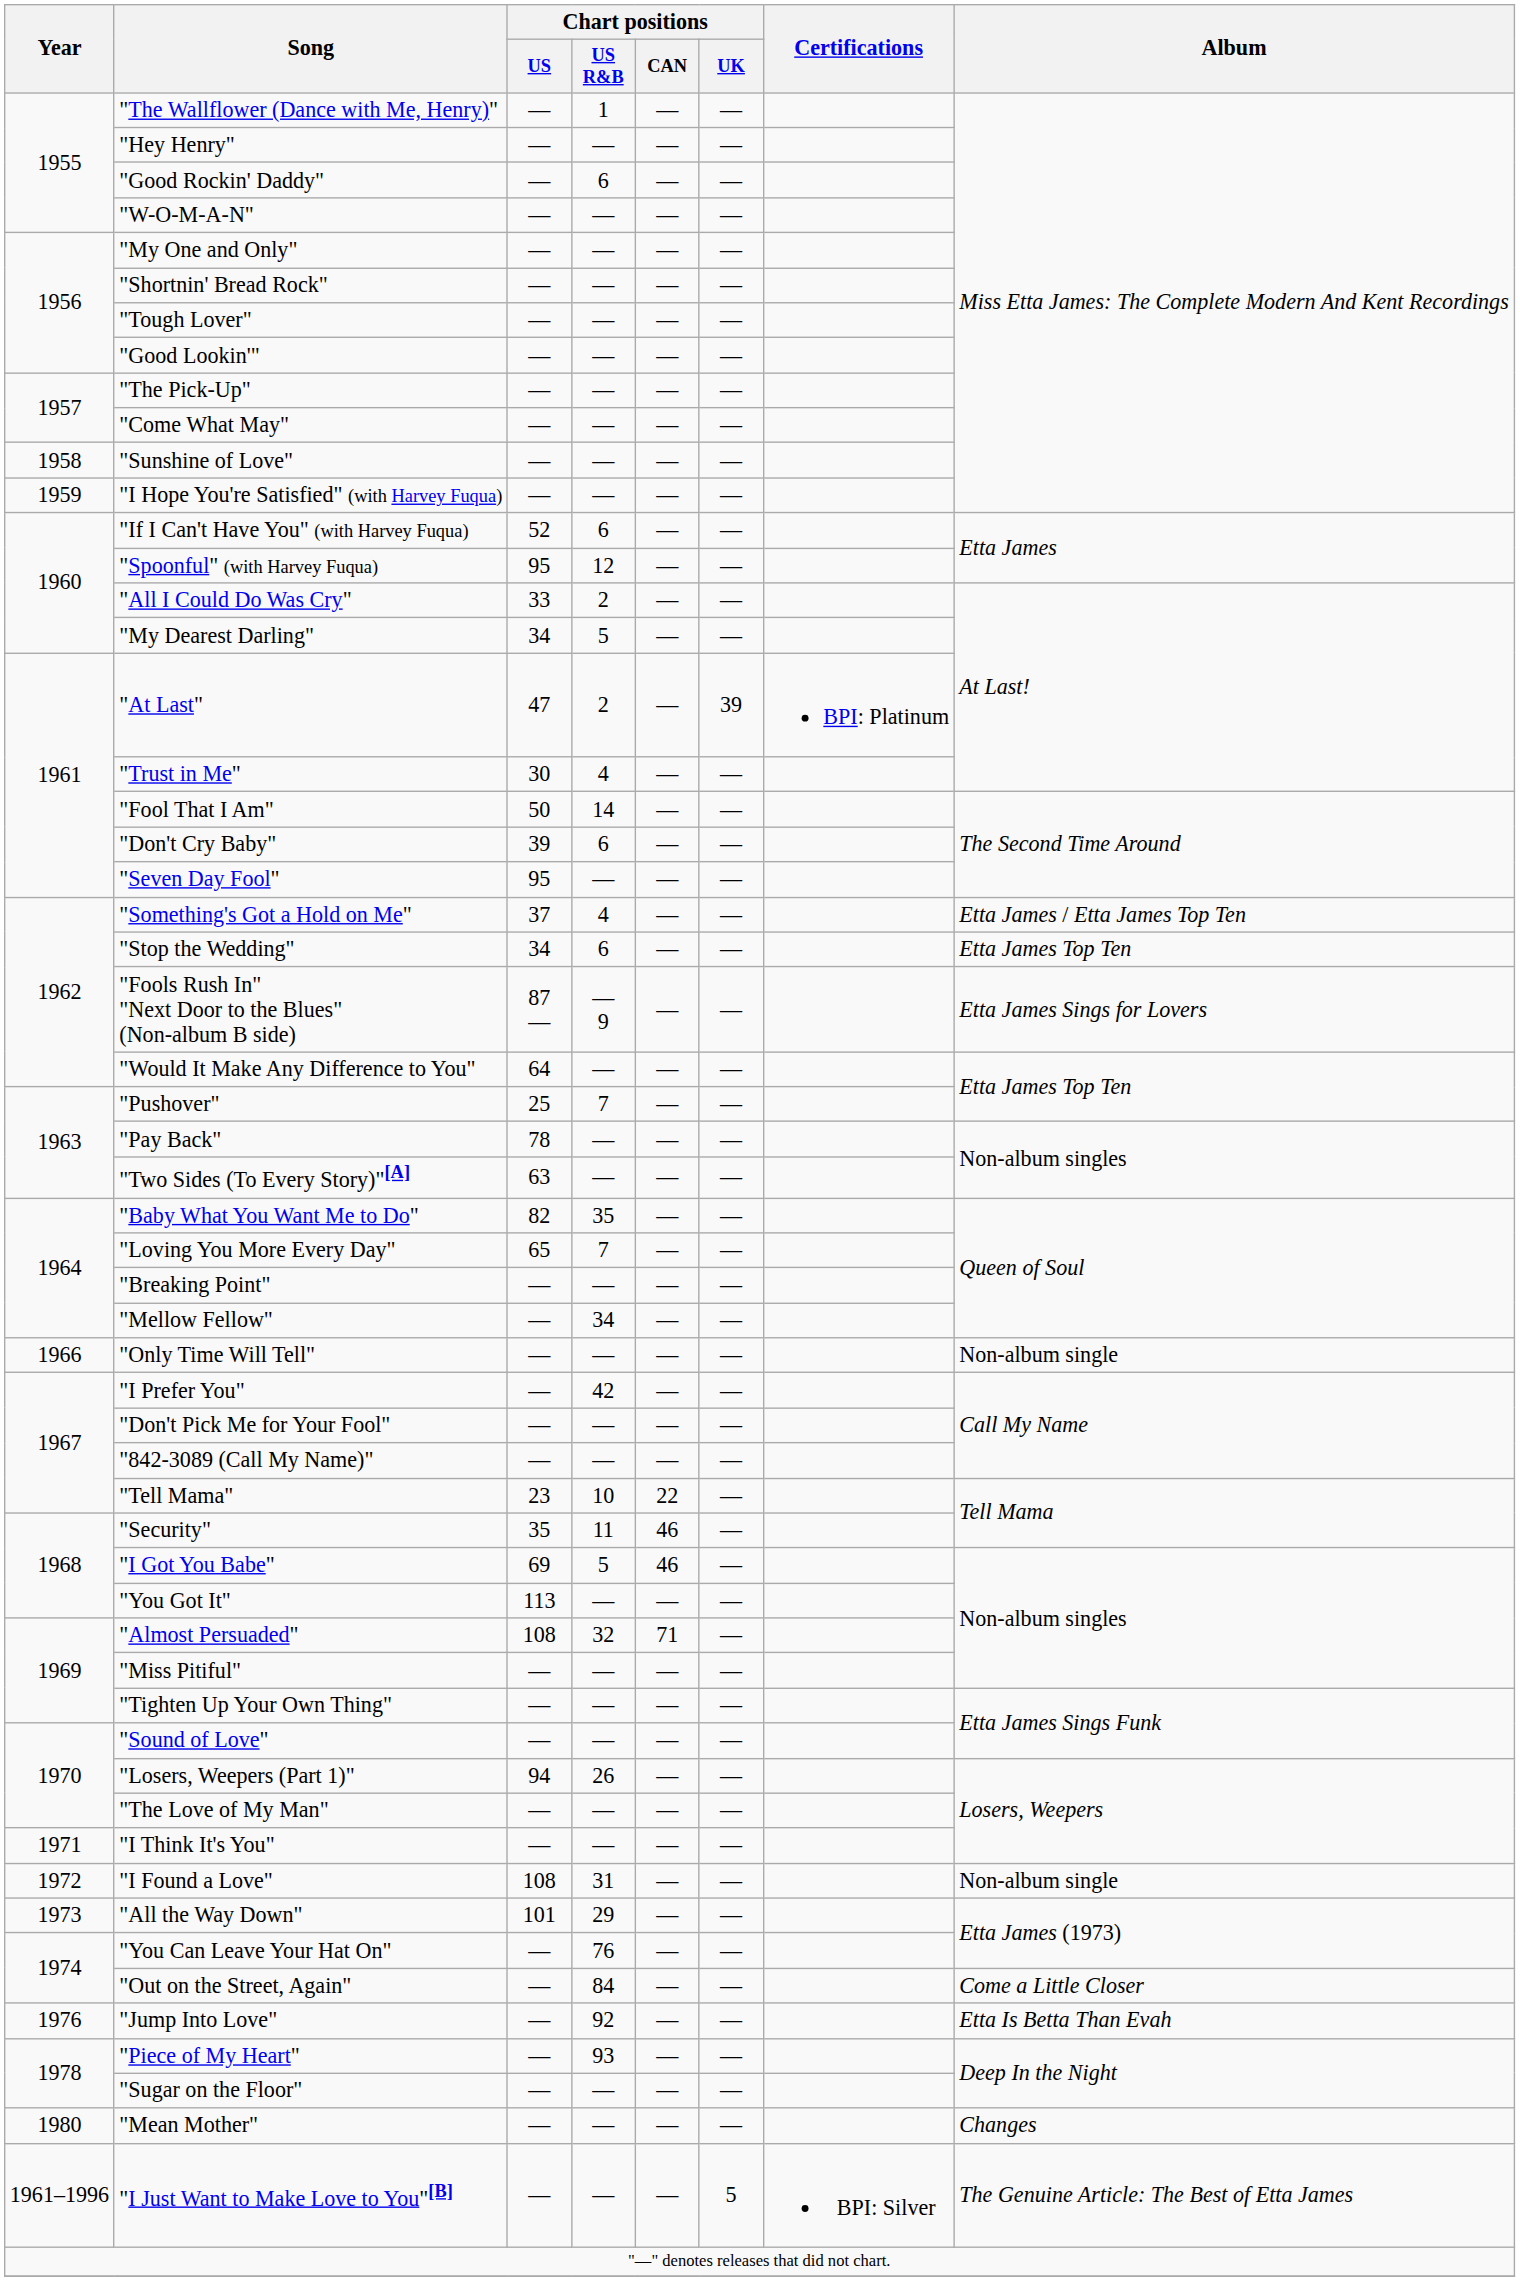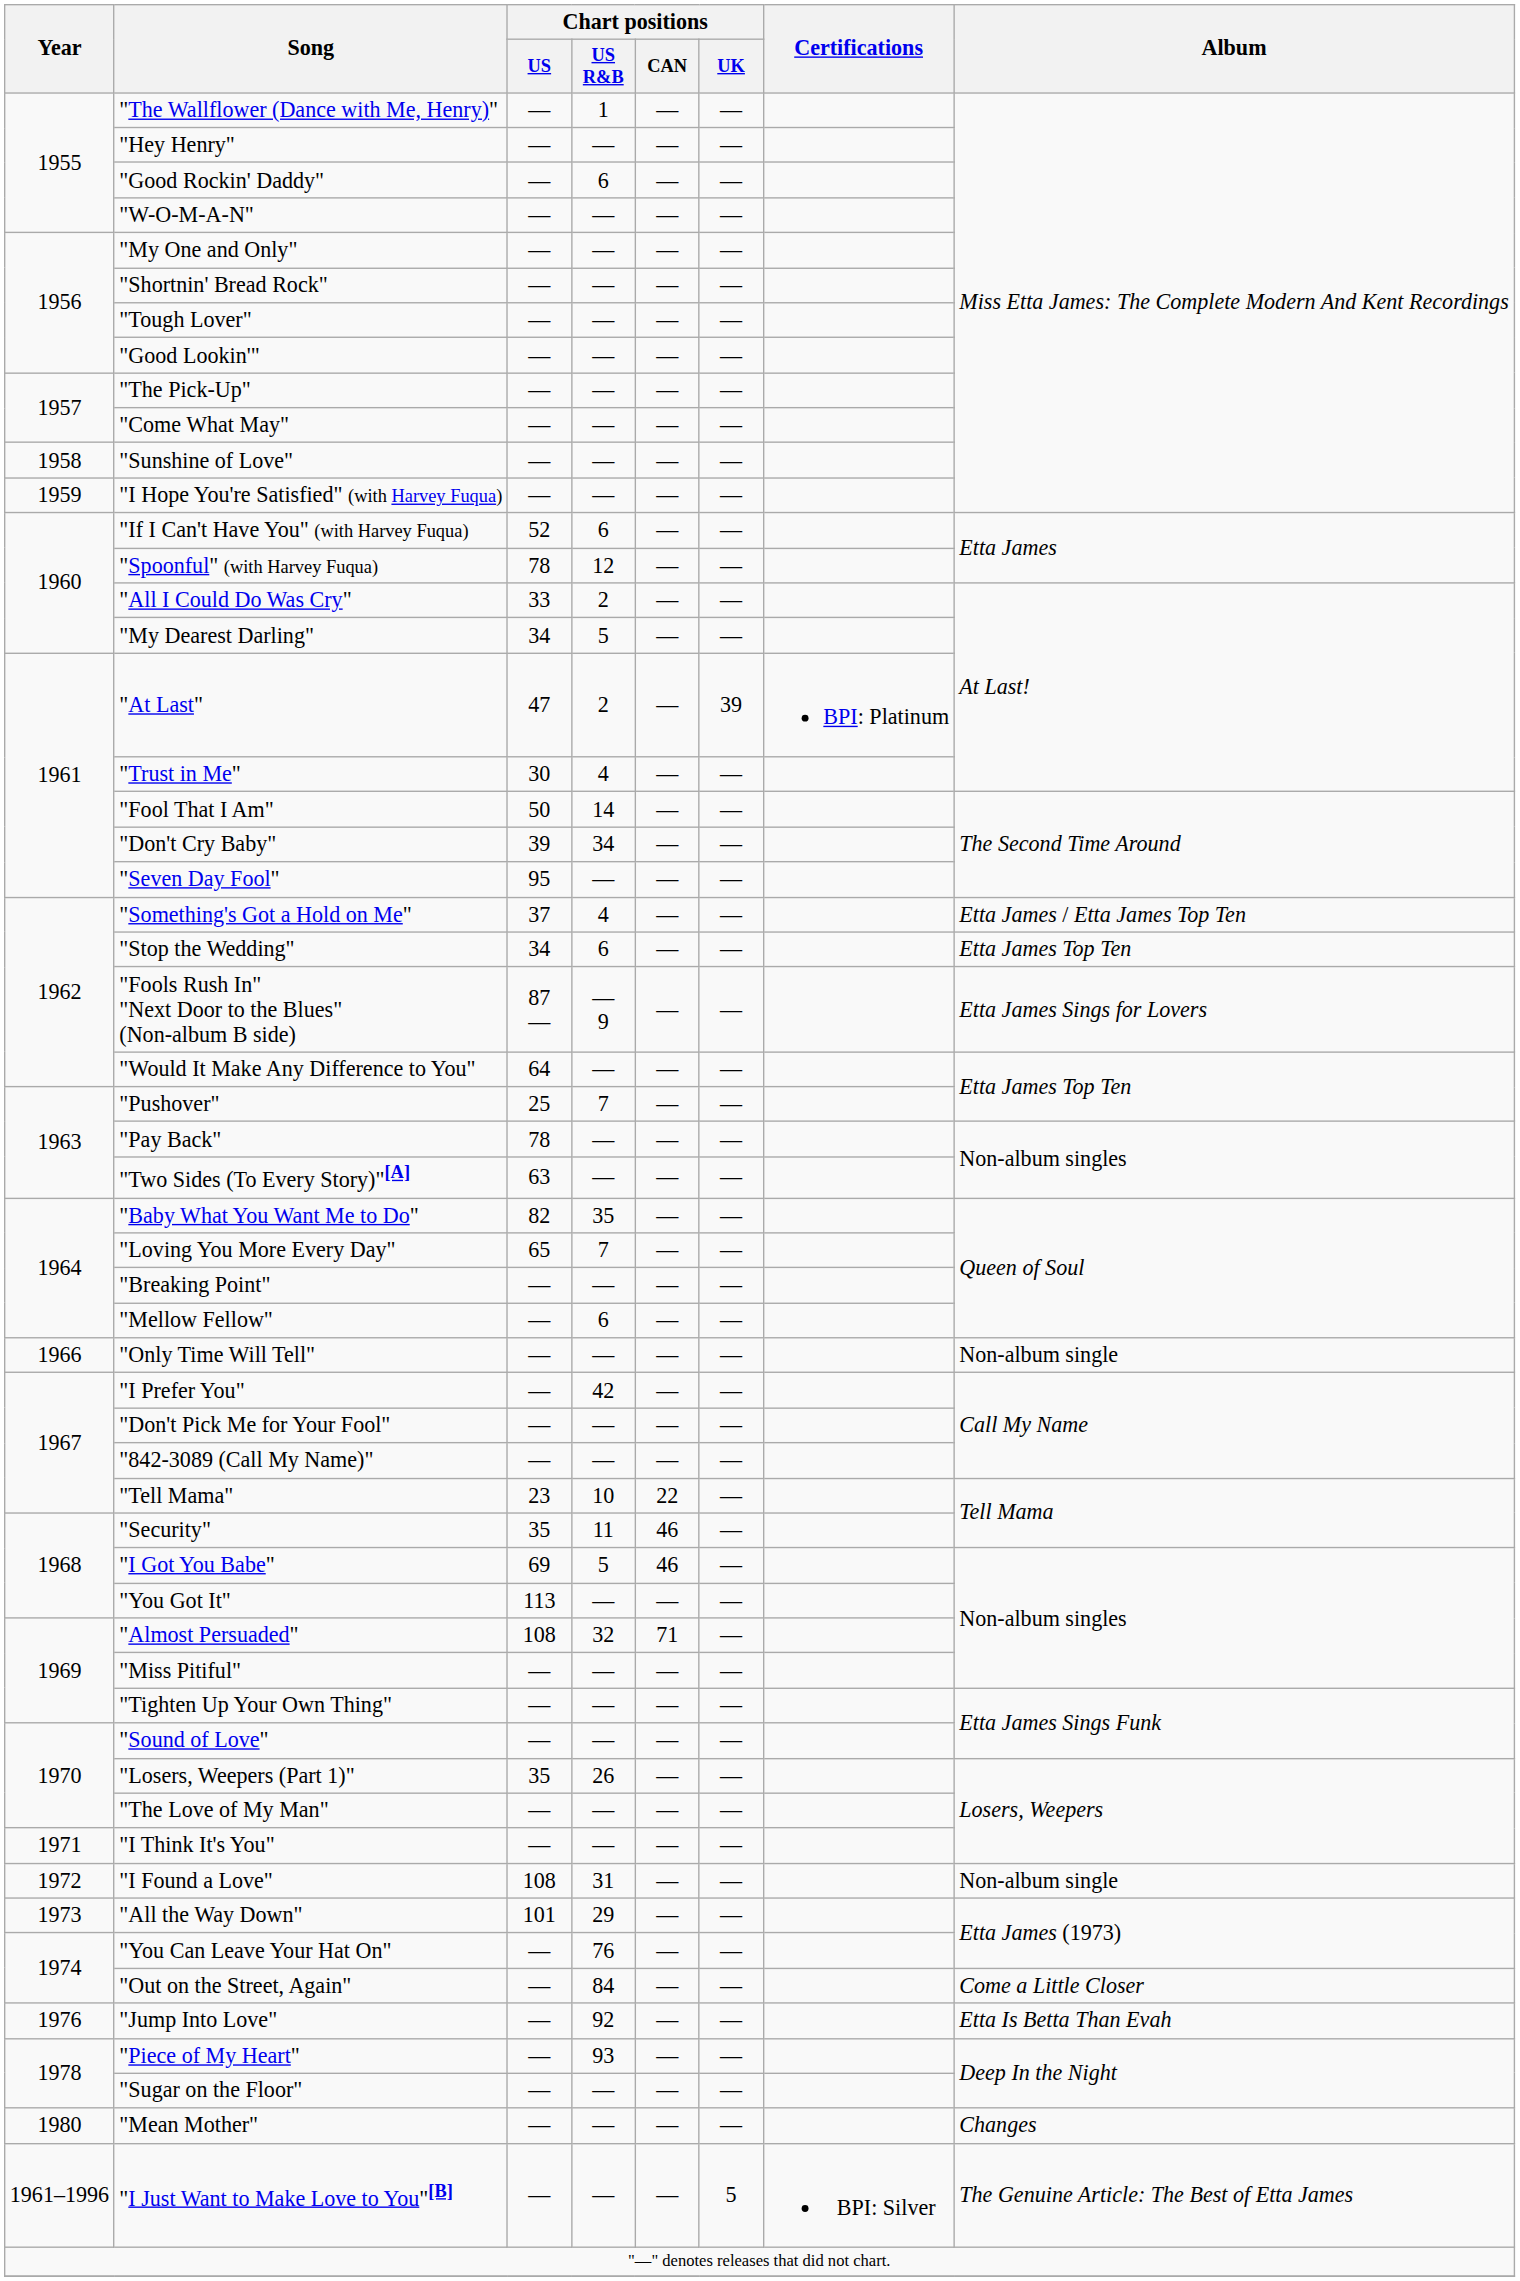 <table class="wikitable" style="text-align:center;">
 <tr>
 <th rowspan="2">Year</th>
 <th rowspan="2">Song</th>
 <th colspan="4">Chart positions</th>
 <th rowspan="2"><a href='#'>Certifications</a></th>
 <th rowspan="2">Album</th>
 </tr>
 <tr style="font-size:smaller;">
 <th width="40"><a href='#'>US</a><br></th>
 <th width="40"><a href='#'>US R&B</a><br></th>
 <th width="40">CAN<br></th>
 <th width="40"><a href='#'>UK</a><br></th>
 </tr>
 <tr>
 <td rowspan="4">1955</td>
 <td align="left">"<a href='#'>The Wallflower (Dance with Me, Henry)</a>"</td>
 <td>—</td>
 <td>1</td>
 <td>—</td>
 <td>—</td>
 <td></td>
 <td align="left" rowspan="12"><em>Miss Etta James: The Complete Modern And Kent Recordings</em></td>
 </tr>
 <tr>
 <td align="left">"Hey Henry"</td>
 <td>—</td>
 <td>—</td>
 <td>—</td>
 <td>—</td>
 <td></td>
 </tr>
 <tr>
 <td align="left">"Good Rockin' Daddy"</td>
 <td>—</td>
 <td>6</td>
 <td>—</td>
 <td>—</td>
 <td></td>
 </tr>
 <tr>
 <td align="left">"W-O-M-A-N"</td>
 <td>—</td>
 <td>—</td>
 <td>—</td>
 <td>—</td>
 <td></td>
 </tr>
 <tr>
 <td rowspan="4">1956</td>
 <td align="left">"My One and Only"</td>
 <td>—</td>
 <td>—</td>
 <td>—</td>
 <td>—</td>
 <td></td>
 </tr>
 <tr>
 <td align="left">"Shortnin' Bread Rock"</td>
 <td>—</td>
 <td>—</td>
 <td>—</td>
 <td>—</td>
 <td></td>
 </tr>
 <tr>
 <td align="left">"Tough Lover"</td>
 <td>—</td>
 <td>—</td>
 <td>—</td>
 <td>—</td>
 <td></td>
 </tr>
 <tr>
 <td align="left">"Good Lookin'"</td>
 <td>—</td>
 <td>—</td>
 <td>—</td>
 <td>—</td>
 <td></td>
 </tr>
 <tr>
 <td rowspan="2">1957</td>
 <td align="left">"The Pick-Up"</td>
 <td>—</td>
 <td>—</td>
 <td>—</td>
 <td>—</td>
 <td></td>
 </tr>
 <tr>
 <td align="left">"Come What May"</td>
 <td>—</td>
 <td>—</td>
 <td>—</td>
 <td>—</td>
 <td></td>
 </tr>
 <tr>
 <td>1958</td>
 <td align="left">"Sunshine of Love"</td>
 <td>—</td>
 <td>—</td>
 <td>—</td>
 <td>—</td>
 <td></td>
 </tr>
 <tr>
 <td>1959</td>
 <td align="left">"I Hope You're Satisfied" <small>(with <a href='#'>Harvey Fuqua</a>)</small></td>
 <td>—</td>
 <td>—</td>
 <td>—</td>
 <td>—</td>
 <td></td>
 </tr>
 <tr>
 <td rowspan="4">1960</td>
 <td align="left">"If I Can't Have You" <small>(with Harvey Fuqua)</small></td>
 <td>52</td>
 <td>6</td>
 <td>—</td>
 <td>—</td>
 <td></td>
 <td align="left" rowspan="2"><em>Etta James</em></td>
 </tr>
 <tr>
 <td align="left">"<a href='#'>Spoonful</a>" <small>(with Harvey Fuqua)</small></td>
-<td>95</td>
+<td>78</td>
 <td>12</td>
 <td>—</td>
 <td>—</td>
 <td></td>
 </tr>
 <tr>
 <td align="left">"<a href='#'>All I Could Do Was Cry</a>"</td>
 <td>33</td>
 <td>2</td>
 <td>—</td>
 <td>—</td>
 <td></td>
 <td align="left" rowspan="4"><em>At Last!</em></td>
 </tr>
 <tr>
 <td align="left">"My Dearest Darling"</td>
 <td>34</td>
 <td>5</td>
 <td>—</td>
 <td>—</td>
 <td></td>
 </tr>
 <tr>
 <td rowspan="5">1961</td>
 <td align="left">"<a href='#'>At Last</a>"</td>
 <td>47</td>
 <td>2</td>
 <td>—</td>
 <td>39</td>
 <td><br><ul><li><a href='#'>BPI</a>: Platinum</li></ul></td>
 </tr>
 <tr>
 <td align="left">"<a href='#'>Trust in Me</a>"</td>
 <td>30</td>
 <td>4</td>
 <td>—</td>
 <td>—</td>
 <td></td>
 </tr>
 <tr>
 <td align="left">"Fool That I Am"</td>
 <td>50</td>
 <td>14</td>
 <td>—</td>
 <td>—</td>
 <td></td>
 <td align="left" rowspan="3"><em>The Second Time Around</em></td>
 </tr>
 <tr>
 <td align="left">"Don't Cry Baby"</td>
 <td>39</td>
-<td>6</td>
+<td>34</td>
 <td>—</td>
 <td>—</td>
 <td></td>
 </tr>
 <tr>
 <td align="left">"<a href='#'>Seven Day Fool</a>"</td>
 <td>95</td>
 <td>—</td>
 <td>—</td>
 <td>—</td>
 <td></td>
 </tr>
 <tr>
 <td rowspan="4">1962</td>
 <td align="left">"<a href='#'>Something's Got a Hold on Me</a>"</td>
 <td>37</td>
 <td>4</td>
 <td>—</td>
 <td>—</td>
 <td></td>
 <td align="left" rowspan="1"><em>Etta James</em> / <em>Etta James Top Ten</em></td>
 </tr>
 <tr>
 <td align="left">"Stop the Wedding"</td>
 <td>34</td>
 <td>6</td>
 <td>—</td>
 <td>—</td>
 <td></td>
 <td align="left" rowspan="1"><em>Etta James Top Ten</em></td>
 </tr>
 <tr>
 <td align="left">"Fools Rush In"<br>"Next Door to the Blues"<br>(Non-album B side)</td>
 <td>87<br>—</td>
 <td>—<br>9</td>
 <td>—</td>
 <td>—</td>
 <td></td>
 <td align="left"><em>Etta James Sings for Lovers</em></td>
 </tr>
 <tr>
 <td align="left">"Would It Make Any Difference to You"</td>
 <td>64</td>
 <td>—</td>
 <td>—</td>
 <td>—</td>
 <td></td>
 <td align="left" rowspan="2"><em>Etta James Top Ten</em></td>
 </tr>
 <tr>
 <td rowspan="3">1963</td>
 <td align="left">"Pushover"</td>
 <td>25</td>
 <td>7</td>
 <td>—</td>
 <td>—</td>
 <td></td>
 </tr>
 <tr>
 <td align="left">"Pay Back"</td>
 <td>78</td>
 <td>—</td>
 <td>—</td>
 <td>—</td>
 <td></td>
 <td align="left" rowspan="2">Non-album singles</td>
 </tr>
 <tr>
 <td align="left">"Two Sides (To Every Story)"<sup><span></span><a href='#'><strong>[A]</strong></a></sup></td>
 <td>63</td>
 <td>—</td>
 <td>—</td>
 <td>—</td>
 <td></td>
 </tr>
 <tr>
 <td rowspan="4">1964</td>
 <td align="left">"<a href='#'>Baby What You Want Me to Do</a>"</td>
 <td>82</td>
 <td>35</td>
 <td>—</td>
 <td>—</td>
 <td></td>
 <td align="left" rowspan="4"><em>Queen of Soul</em></td>
 </tr>
 <tr>
 <td align="left">"Loving You More Every Day"</td>
 <td>65</td>
 <td>7</td>
 <td>—</td>
 <td>—</td>
 <td></td>
 </tr>
 <tr>
 <td align="left">"Breaking Point"</td>
 <td>—</td>
 <td>—</td>
 <td>—</td>
 <td>—</td>
 <td></td>
 </tr>
 <tr>
 <td align="left">"Mellow Fellow"</td>
 <td>—</td>
-<td>34</td>
+<td>6</td>
 <td>—</td>
 <td>—</td>
 <td></td>
 </tr>
 <tr>
 <td>1966</td>
 <td align="left">"Only Time Will Tell"</td>
 <td>—</td>
 <td>—</td>
 <td>—</td>
 <td>—</td>
 <td></td>
 <td align="left">Non-album single</td>
 </tr>
 <tr>
 <td rowspan="4">1967</td>
 <td align="left">"I Prefer You"</td>
 <td>—</td>
 <td>42</td>
 <td>—</td>
 <td>—</td>
 <td></td>
 <td align="left" rowspan="3"><em>Call My Name</em></td>
 </tr>
 <tr>
 <td align="left">"Don't Pick Me for Your Fool"</td>
 <td>—</td>
 <td>—</td>
 <td>—</td>
 <td>—</td>
 <td></td>
 </tr>
 <tr>
 <td align="left">"842-3089 (Call My Name)"</td>
 <td>—</td>
 <td>—</td>
 <td>—</td>
 <td>—</td>
 <td></td>
 </tr>
 <tr>
 <td align="left">"Tell Mama"</td>
 <td>23</td>
 <td>10</td>
 <td>22</td>
 <td>—</td>
 <td></td>
 <td align="left" rowspan="2"><em>Tell Mama</em></td>
 </tr>
 <tr>
 <td rowspan="3">1968</td>
 <td align="left">"Security"</td>
 <td>35</td>
 <td>11</td>
 <td>46</td>
 <td>—</td>
 <td></td>
 </tr>
 <tr>
 <td align="left">"<a href='#'>I Got You Babe</a>"</td>
 <td>69</td>
 <td>5</td>
 <td>46</td>
 <td>—</td>
 <td></td>
 <td align="left" rowspan="4">Non-album singles</td>
 </tr>
 <tr>
 <td align="left">"You Got It"</td>
 <td>113</td>
 <td>—</td>
 <td>—</td>
 <td>—</td>
 <td></td>
 </tr>
 <tr>
 <td rowspan="3">1969</td>
 <td align="left">"<a href='#'>Almost Persuaded</a>"</td>
 <td>108</td>
 <td>32</td>
 <td>71</td>
 <td>—</td>
 <td></td>
 </tr>
 <tr>
 <td align="left">"Miss Pitiful"</td>
 <td>—</td>
 <td>—</td>
 <td>—</td>
 <td>—</td>
 <td></td>
 </tr>
 <tr>
 <td align="left">"Tighten Up Your Own Thing"</td>
 <td>—</td>
 <td>—</td>
 <td>—</td>
 <td>—</td>
 <td></td>
 <td align="left" rowspan="2"><em>Etta James Sings Funk</em></td>
 </tr>
 <tr>
 <td rowspan="3">1970</td>
 <td align="left">"<a href='#'>Sound of Love</a>"</td>
 <td>—</td>
 <td>—</td>
 <td>—</td>
 <td>—</td>
 <td></td>
 </tr>
 <tr>
 <td align="left">"Losers, Weepers (Part 1)"</td>
-<td>94</td>
+<td>35</td>
 <td>26</td>
 <td>—</td>
 <td>—</td>
 <td></td>
 <td align="left" rowspan="3"><em>Losers, Weepers</em></td>
 </tr>
 <tr>
 <td align="left">"The Love of My Man"</td>
 <td>—</td>
 <td>—</td>
 <td>—</td>
 <td>—</td>
 <td></td>
 </tr>
 <tr>
 <td>1971</td>
 <td align="left">"I Think It's You"</td>
 <td>—</td>
 <td>—</td>
 <td>—</td>
 <td>—</td>
 <td></td>
 </tr>
 <tr>
 <td>1972</td>
 <td align="left">"I Found a Love"</td>
 <td>108</td>
 <td>31</td>
 <td>—</td>
 <td>—</td>
 <td></td>
 <td align="left">Non-album single</td>
 </tr>
 <tr>
 <td>1973</td>
 <td align="left">"All the Way Down"</td>
 <td>101</td>
 <td>29</td>
 <td>—</td>
 <td>—</td>
 <td></td>
 <td align="left" rowspan="2"><em>Etta James</em> (1973)</td>
 </tr>
 <tr>
 <td rowspan="2">1974</td>
 <td align="left">"You Can Leave Your Hat On"</td>
 <td>—</td>
 <td>76</td>
 <td>—</td>
 <td>—</td>
 <td></td>
 </tr>
 <tr>
 <td align="left">"Out on the Street, Again"</td>
 <td>—</td>
 <td>84</td>
 <td>—</td>
 <td>—</td>
 <td></td>
 <td align="left"><em>Come a Little Closer</em></td>
 </tr>
 <tr>
 <td>1976</td>
 <td align="left">"Jump Into Love"</td>
 <td>—</td>
 <td>92</td>
 <td>—</td>
 <td>—</td>
 <td></td>
 <td align="left"><em>Etta Is Betta Than Evah</em></td>
 </tr>
 <tr>
 <td rowspan="2">1978</td>
 <td align="left">"<a href='#'>Piece of My Heart</a>"</td>
 <td>—</td>
 <td>93</td>
 <td>—</td>
 <td>—</td>
 <td></td>
 <td align="left" rowspan="2"><em>Deep In the Night</em></td>
 </tr>
 <tr>
 <td align="left">"Sugar on the Floor"</td>
 <td>—</td>
 <td>—</td>
 <td>—</td>
 <td>—</td>
 <td></td>
 </tr>
 <tr>
 <td>1980</td>
 <td align="left">"Mean Mother"</td>
 <td>—</td>
 <td>—</td>
 <td>—</td>
 <td>—</td>
 <td></td>
 <td align="left"><em>Changes</em></td>
 </tr>
 <tr>
 <td>1961–1996</td>
 <td align="left">"<a href='#'>I Just Want to Make Love to You</a>"<sup><span></span><a href='#'><strong>[B]</strong></a></sup></td>
 <td>—</td>
 <td>—</td>
 <td>—</td>
 <td>5</td>
 <td><br><ul><li>BPI: Silver</li></ul></td>
 <td align="left"><em>The Genuine Article: The Best of Etta James</em></td>
 </tr>
 <tr>
 <td align="center" colspan="8" style="font-size: 9pt">"—" denotes releases that did not chart.</td>
 </tr>
 <tr>
 </tr>
 </table>
